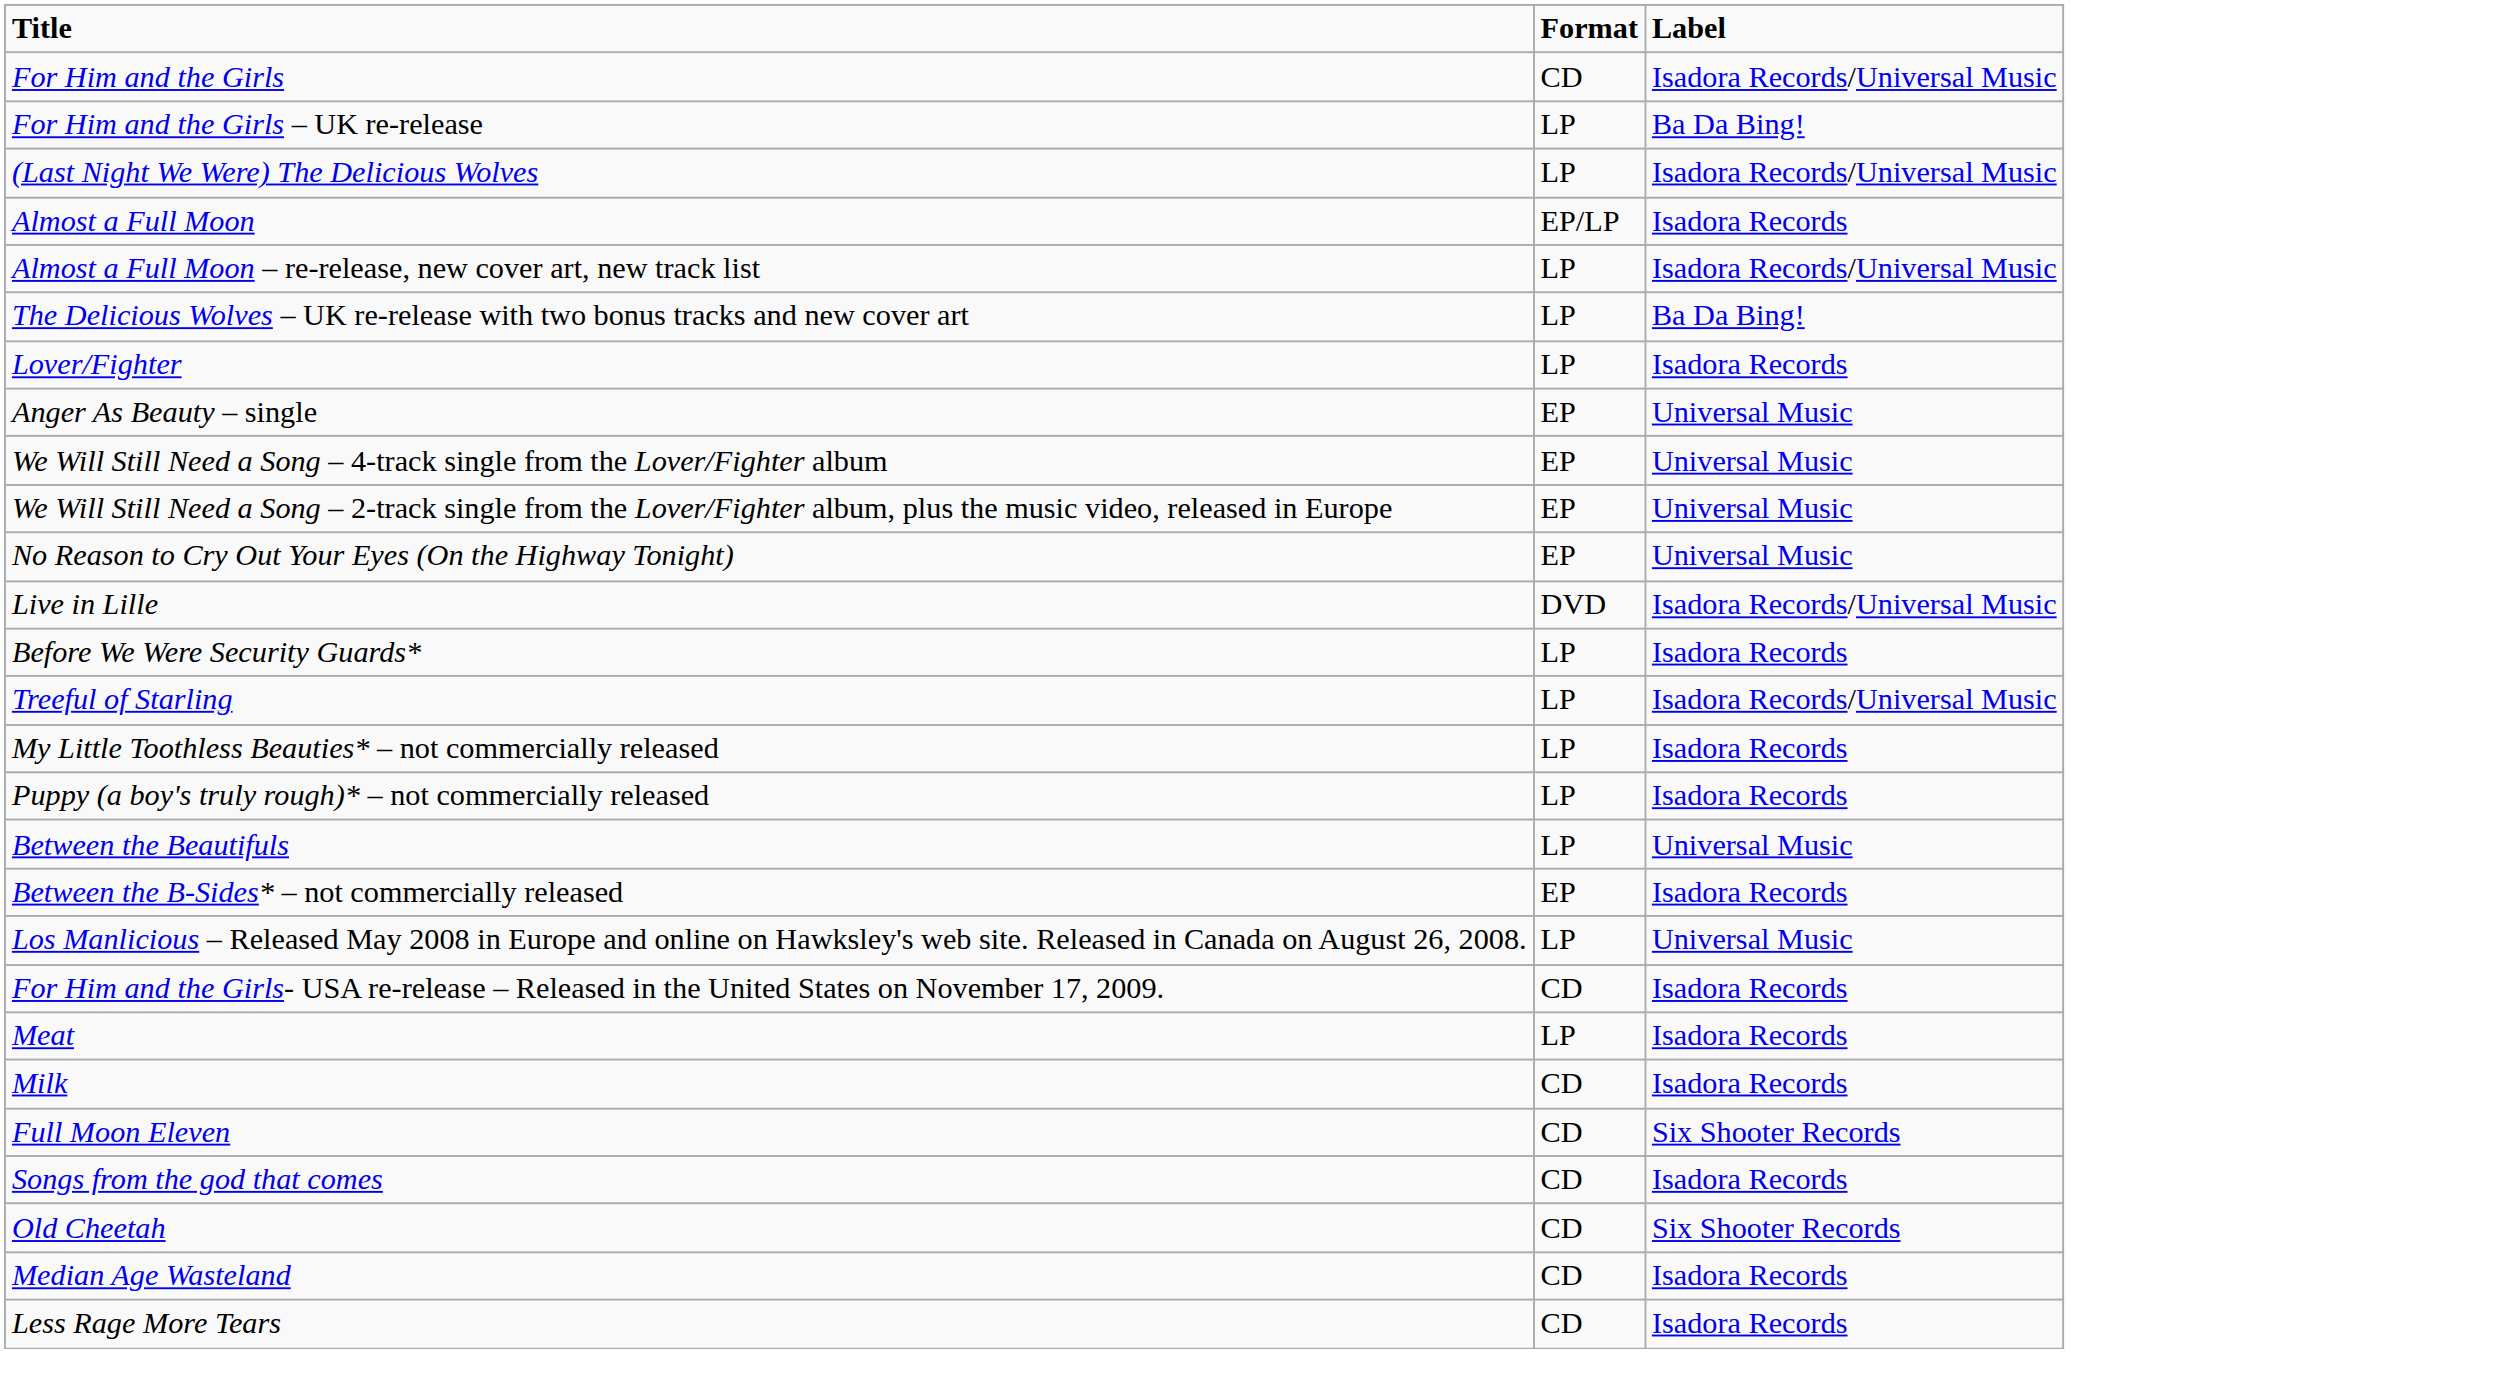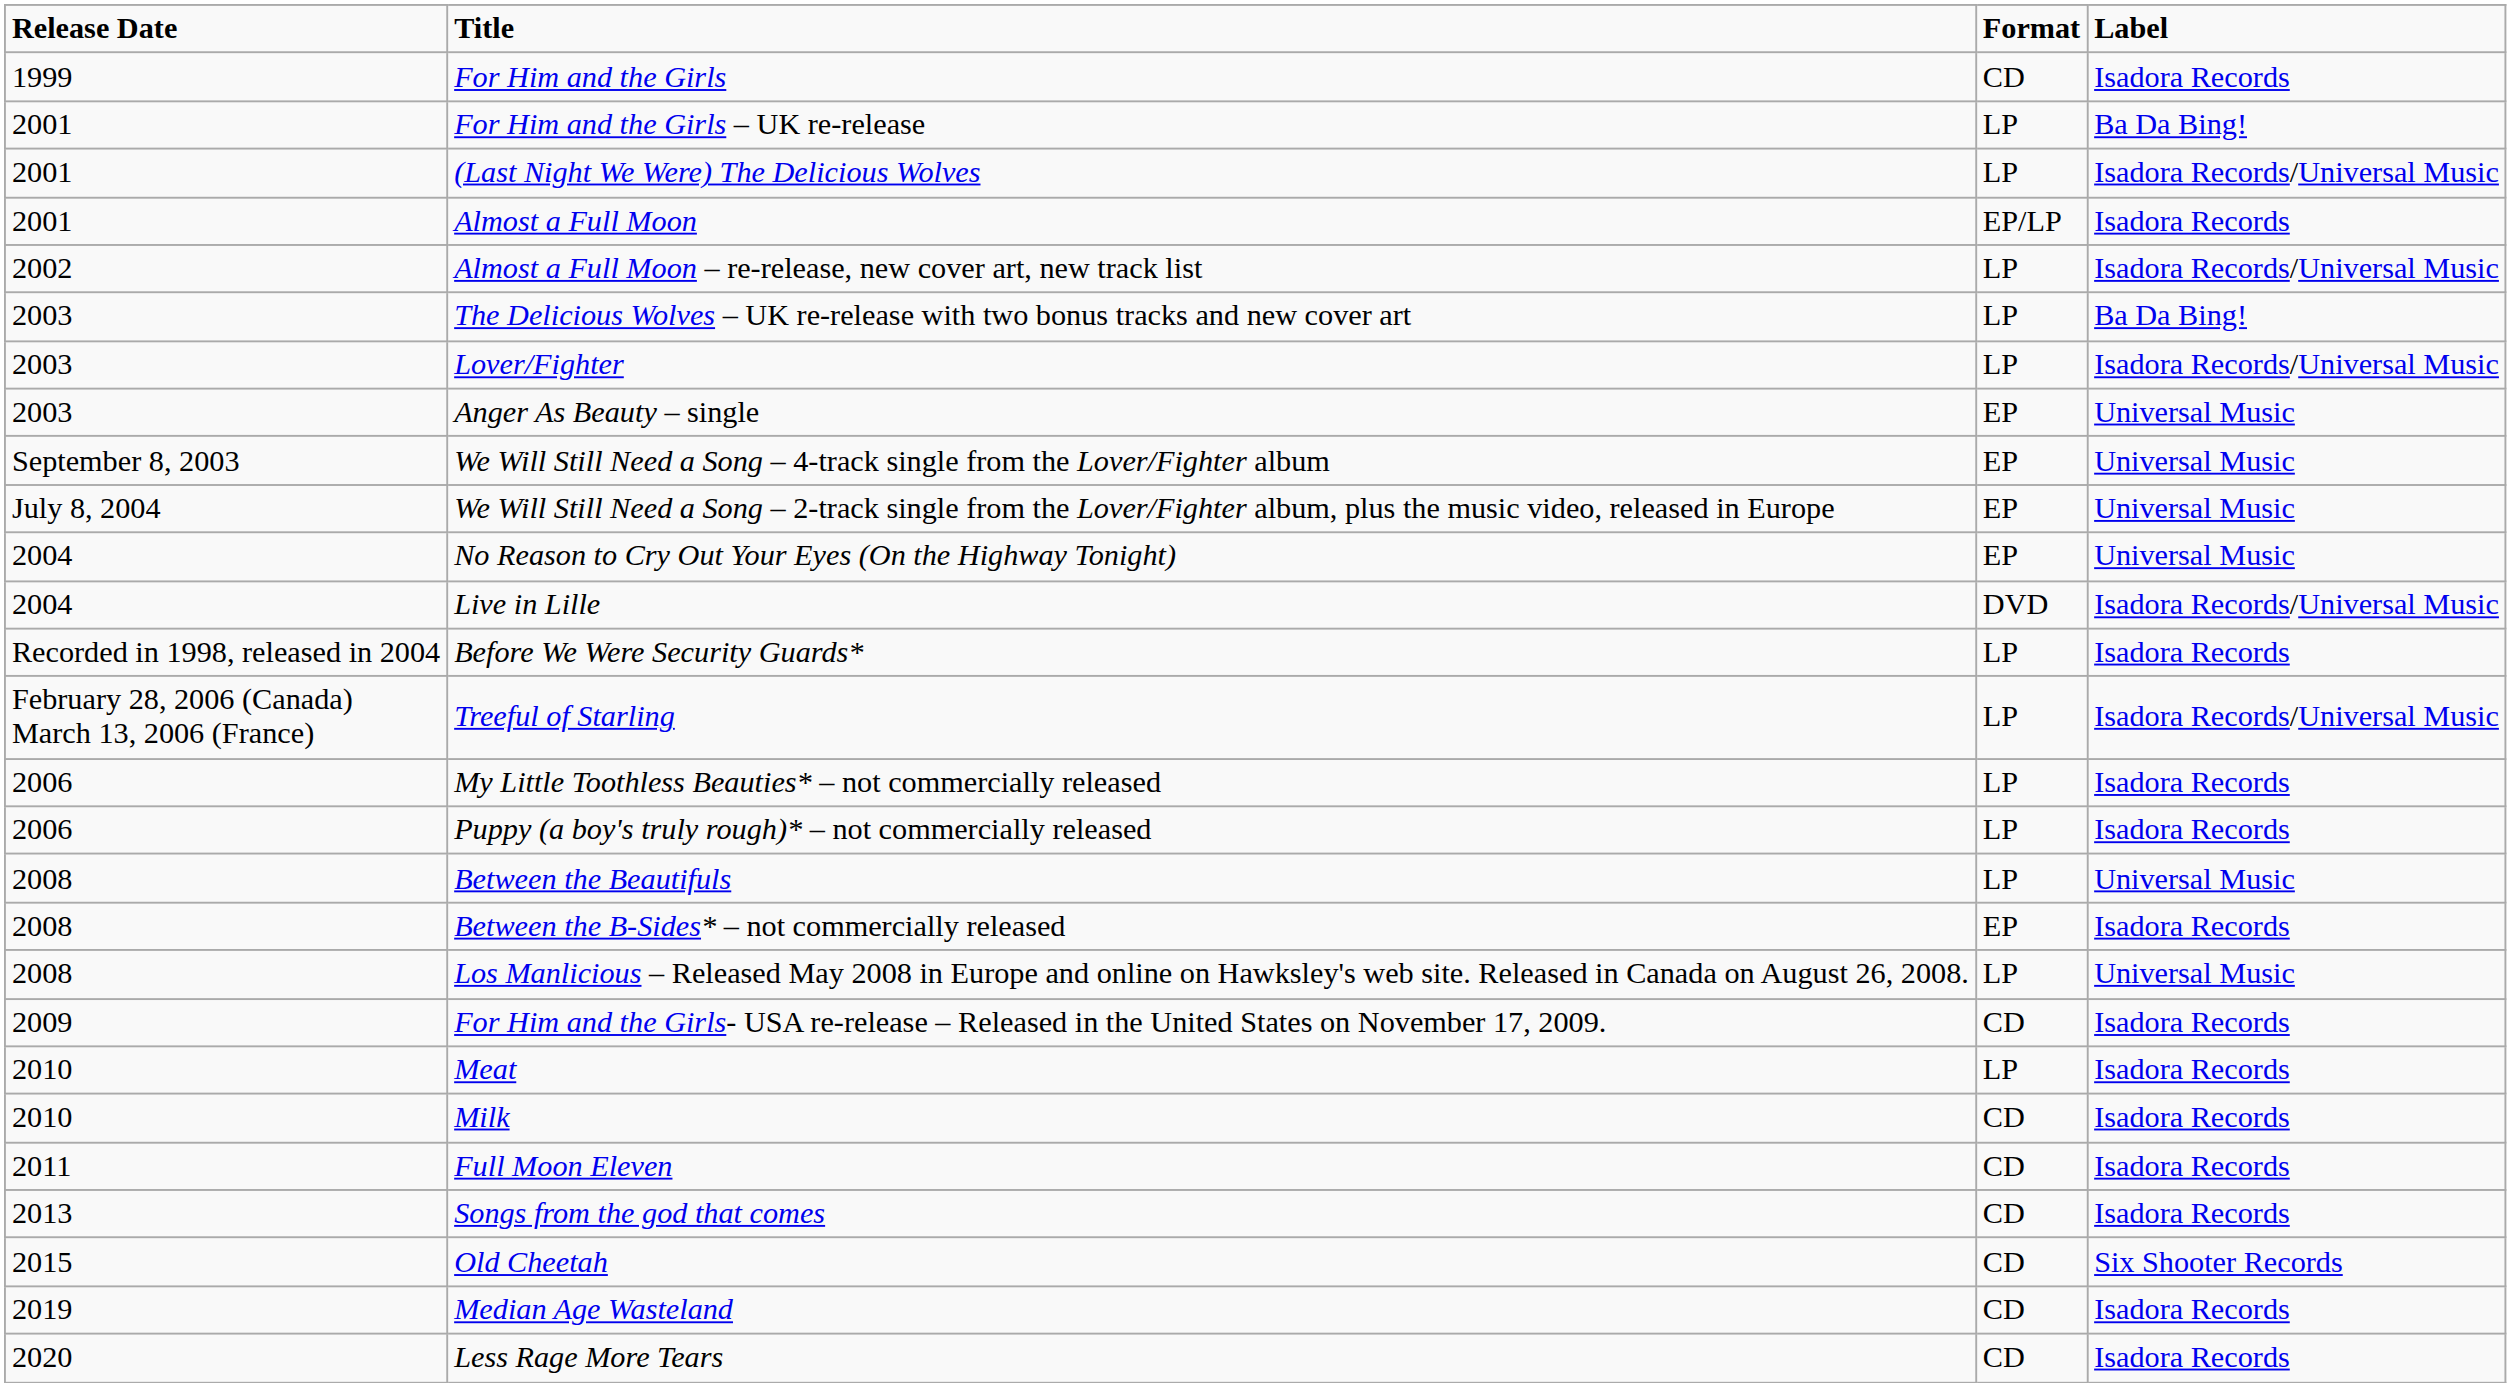 <table class="wikitable">
 <tr>
+<td><strong>Release Date</strong></td>
 <td><strong>Title</strong></td>
 <td><strong>Format</strong></td>
 <td><strong>Label</strong></td>
 </tr>
 <tr>
+<td>1999</td>
 <td><em><a href='#'>For Him and the Girls</a></em></td>
 <td>CD</td>
-<td><a href='#'>Isadora Records</a>/<a href='#'>Universal Music</a></td>
+<td><a href='#'>Isadora Records</a></td>
 </tr>
 <tr>
+<td>2001</td>
 <td><em><a href='#'>For Him and the Girls</a></em> – UK re-release</td>
 <td>LP</td>
 <td><a href='#'>Ba Da Bing!</a></td>
 </tr>
 <tr>
+<td>2001</td>
 <td><em><a href='#'>(Last Night We Were) The Delicious Wolves</a></em></td>
 <td>LP</td>
 <td><a href='#'>Isadora Records</a>/<a href='#'>Universal Music</a></td>
 </tr>
 <tr>
+<td>2001</td>
 <td><em><a href='#'>Almost a Full Moon</a></em></td>
 <td>EP/LP</td>
 <td><a href='#'>Isadora Records</a></td>
 </tr>
 <tr>
+<td>2002</td>
 <td><em><a href='#'>Almost a Full Moon</a></em> – re-release, new cover art, new track list</td>
 <td>LP</td>
 <td><a href='#'>Isadora Records</a>/<a href='#'>Universal Music</a></td>
 </tr>
 <tr>
+<td>2003</td>
 <td><em><a href='#'>The Delicious Wolves</a></em> – UK re-release with two bonus tracks and new cover art</td>
 <td>LP</td>
 <td><a href='#'>Ba Da Bing!</a></td>
 </tr>
 <tr>
+<td>2003</td>
 <td><em><a href='#'>Lover/Fighter</a></em></td>
 <td>LP</td>
-<td><a href='#'>Isadora Records</a></td>
+<td><a href='#'>Isadora Records</a>/<a href='#'>Universal Music</a></td>
 </tr>
 <tr>
+<td>2003</td>
 <td><em>Anger As Beauty</em> – single</td>
 <td>EP</td>
 <td><a href='#'>Universal Music</a></td>
 </tr>
 <tr>
+<td>September 8, 2003</td>
 <td><em>We Will Still Need a Song</em> – 4-track single from the <em>Lover/Fighter</em> album</td>
 <td>EP</td>
 <td><a href='#'>Universal Music</a></td>
 </tr>
 <tr>
+<td>July 8, 2004</td>
 <td><em>We Will Still Need a Song</em> – 2-track single from the <em>Lover/Fighter</em> album, plus the music video, released in Europe</td>
 <td>EP</td>
 <td><a href='#'>Universal Music</a></td>
 </tr>
 <tr>
+<td>2004</td>
 <td><em>No Reason to Cry Out Your Eyes (On the Highway Tonight)</em></td>
 <td>EP</td>
 <td><a href='#'>Universal Music</a></td>
 </tr>
 <tr>
+<td>2004</td>
 <td><em>Live in Lille</em></td>
 <td>DVD</td>
 <td><a href='#'>Isadora Records</a>/<a href='#'>Universal Music</a></td>
 </tr>
 <tr>
+<td>Recorded in 1998, released in 2004</td>
 <td><em>Before We Were Security Guards*</em></td>
 <td>LP</td>
 <td><a href='#'>Isadora Records</a></td>
 </tr>
 <tr>
+<td>February 28, 2006 (Canada)<br>March 13, 2006 (France)</td>
 <td><em><a href='#'>Treeful of Starling</a></em></td>
 <td>LP</td>
 <td><a href='#'>Isadora Records</a>/<a href='#'>Universal Music</a></td>
 </tr>
 <tr>
+<td>2006</td>
 <td><em>My Little Toothless Beauties*</em> – not commercially released</td>
 <td>LP</td>
 <td><a href='#'>Isadora Records</a></td>
 </tr>
 <tr>
+<td>2006</td>
 <td><em>Puppy (a boy's truly rough)*</em> – not commercially released</td>
 <td>LP</td>
 <td><a href='#'>Isadora Records</a></td>
 </tr>
 <tr>
+<td>2008</td>
 <td><em><a href='#'>Between the Beautifuls</a></em></td>
 <td>LP</td>
 <td><a href='#'>Universal Music</a></td>
 </tr>
 <tr>
+<td>2008</td>
 <td><em><a href='#'>Between the B-Sides</a>*</em> – not commercially released</td>
 <td>EP</td>
 <td><a href='#'>Isadora Records</a></td>
 </tr>
 <tr>
+<td>2008</td>
 <td><em><a href='#'>Los Manlicious</a></em> – Released May 2008 in Europe and online on Hawksley's web site. Released in Canada on August 26, 2008.</td>
 <td>LP</td>
 <td><a href='#'>Universal Music</a></td>
 </tr>
 <tr>
+<td>2009</td>
 <td><em><a href='#'>For Him and the Girls</a></em>- USA re-release – Released in the United States on November 17, 2009.</td>
 <td>CD</td>
 <td><a href='#'>Isadora Records</a></td>
 </tr>
 <tr>
+<td>2010</td>
 <td><em><a href='#'>Meat</a></em></td>
 <td>LP</td>
 <td><a href='#'>Isadora Records</a></td>
 </tr>
 <tr>
+<td>2010</td>
 <td><em><a href='#'>Milk</a></em></td>
 <td>CD</td>
 <td><a href='#'>Isadora Records</a></td>
 </tr>
 <tr>
+<td>2011</td>
 <td><em><a href='#'>Full Moon Eleven</a></em></td>
 <td>CD</td>
-<td><a href='#'>Six Shooter Records</a></td>
+<td><a href='#'>Isadora Records</a></td>
 </tr>
 <tr>
+<td>2013</td>
 <td><em><a href='#'>Songs from the god that comes</a></em></td>
 <td>CD</td>
 <td><a href='#'>Isadora Records</a></td>
 </tr>
 <tr>
+<td>2015</td>
 <td><em><a href='#'>Old Cheetah</a></em></td>
 <td>CD</td>
 <td><a href='#'>Six Shooter Records</a></td>
 </tr>
 <tr>
+<td>2019</td>
 <td><em><a href='#'>Median Age Wasteland</a></em></td>
 <td>CD</td>
 <td><a href='#'>Isadora Records</a></td>
 </tr>
 <tr>
+<td>2020</td>
 <td><em>Less Rage More Tears</em></td>
 <td>CD</td>
 <td><a href='#'>Isadora Records</a></td>
 </tr>
 </table>
